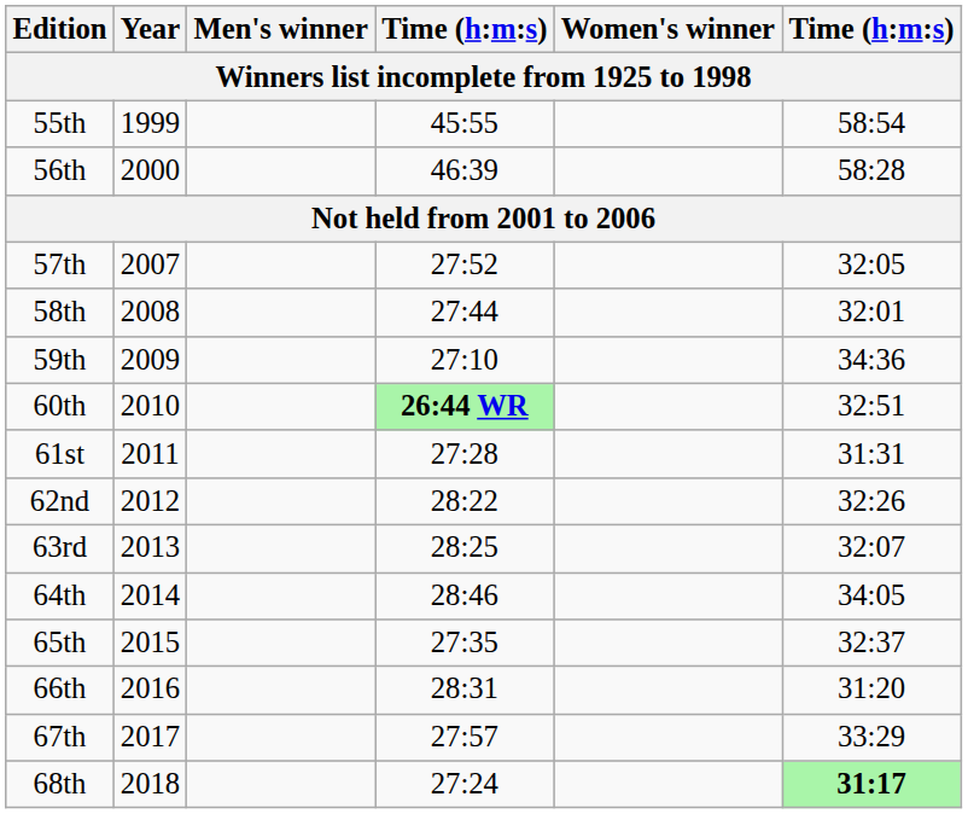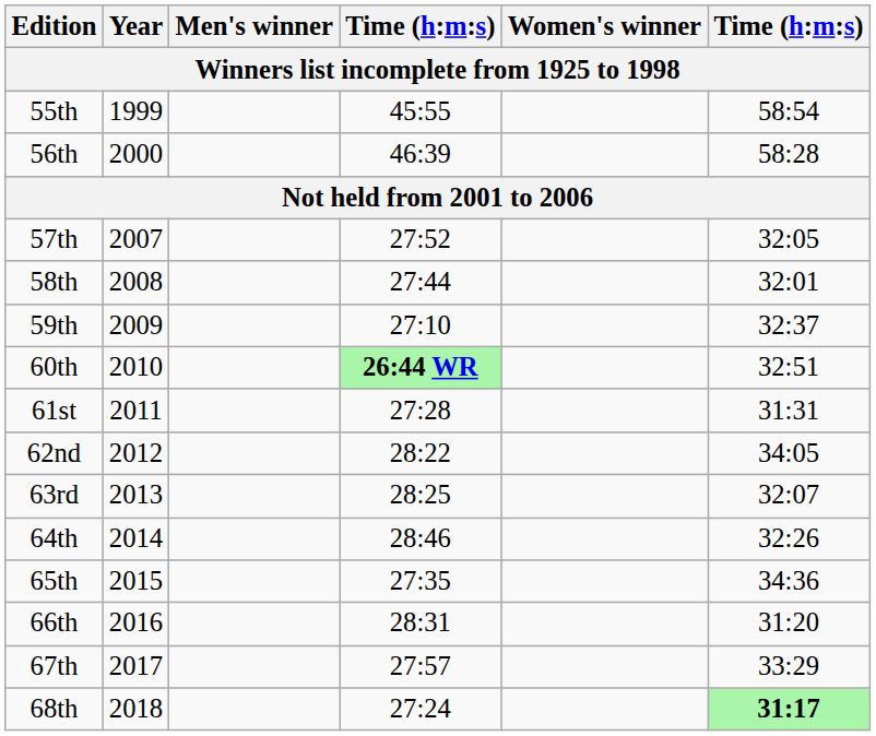 <table class="wikitable sortable" style="text-align:center">
 <tr>
 <th class=unsortable>Edition</th>
 <th>Year</th>
 <th class=unsortable>Men's winner</th>
 <th>Time (<a href='#'>h</a>:<a href='#'>m</a>:<a href='#'>s</a>)</th>
 <th class=unsortable>Women's winner</th>
 <th>Time (<a href='#'>h</a>:<a href='#'>m</a>:<a href='#'>s</a>)</th>
 </tr>
 <tr>
 <th colspan=6>Winners list incomplete from 1925 to 1998</th>
 </tr>
 <tr>
 <td>55th</td>
 <td>1999</td>
 <td align=left></td>
 <td>45:55</td>
 <td align=left></td>
 <td>58:54</td>
 </tr>
 <tr>
 <td>56th</td>
 <td>2000</td>
 <td align=left></td>
 <td>46:39</td>
 <td align=left></td>
 <td>58:28</td>
 </tr>
 <tr>
 <th colspan=6>Not held from 2001 to 2006</th>
 </tr>
 <tr>
 <td>57th</td>
 <td>2007</td>
 <td align=left></td>
 <td>27:52</td>
 <td align=left></td>
 <td>32:05</td>
 </tr>
 <tr>
 <td>58th</td>
 <td>2008</td>
 <td align=left></td>
 <td>27:44</td>
 <td align=left></td>
 <td>32:01</td>
 </tr>
 <tr>
 <td>59th</td>
 <td>2009</td>
 <td align=left></td>
 <td>27:10</td>
 <td align=left></td>
-<td>34:36</td>
+<td>32:37</td>
 </tr>
 <tr>
 <td>60th</td>
 <td>2010</td>
 <td align=left></td>
 <td bgcolor=#A9F5A9><strong>26:44 <a href='#'>WR</a></strong></td>
 <td align=left></td>
 <td>32:51</td>
 </tr>
 <tr>
 <td>61st</td>
 <td>2011</td>
 <td align=left></td>
 <td>27:28</td>
 <td align=left></td>
 <td>31:31</td>
 </tr>
 <tr>
 <td>62nd</td>
 <td>2012</td>
 <td align=left></td>
 <td>28:22</td>
 <td align=left></td>
-<td>32:26</td>
+<td>34:05</td>
 </tr>
 <tr>
 <td>63rd</td>
 <td>2013</td>
 <td align=left></td>
 <td>28:25</td>
 <td align=left></td>
 <td>32:07</td>
 </tr>
 <tr>
 <td>64th</td>
 <td>2014</td>
 <td align=left></td>
 <td>28:46</td>
 <td align=left></td>
-<td>34:05</td>
+<td>32:26</td>
 </tr>
 <tr>
 <td>65th</td>
 <td>2015</td>
 <td align=left></td>
 <td>27:35</td>
 <td align=left></td>
-<td>32:37</td>
+<td>34:36</td>
 </tr>
 <tr>
 <td>66th</td>
 <td>2016</td>
 <td align=left></td>
 <td>28:31</td>
 <td align=left></td>
 <td>31:20</td>
 </tr>
 <tr>
 <td>67th</td>
 <td>2017</td>
 <td align=left></td>
 <td>27:57</td>
 <td align=left></td>
 <td>33:29</td>
 </tr>
 <tr>
 <td>68th</td>
 <td>2018</td>
 <td align=left></td>
 <td>27:24</td>
 <td align=left></td>
 <td bgcolor=#A9F5A9><strong>31:17</strong></td>
 </tr>
 </table>
